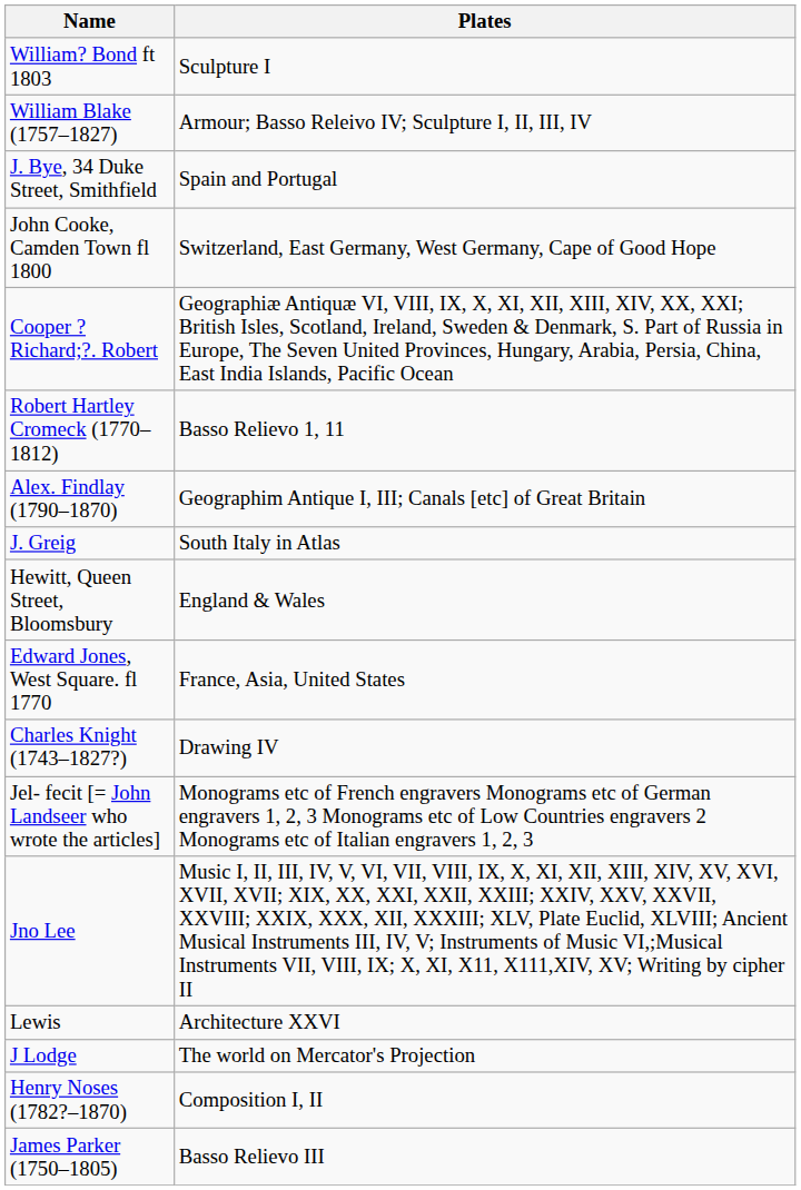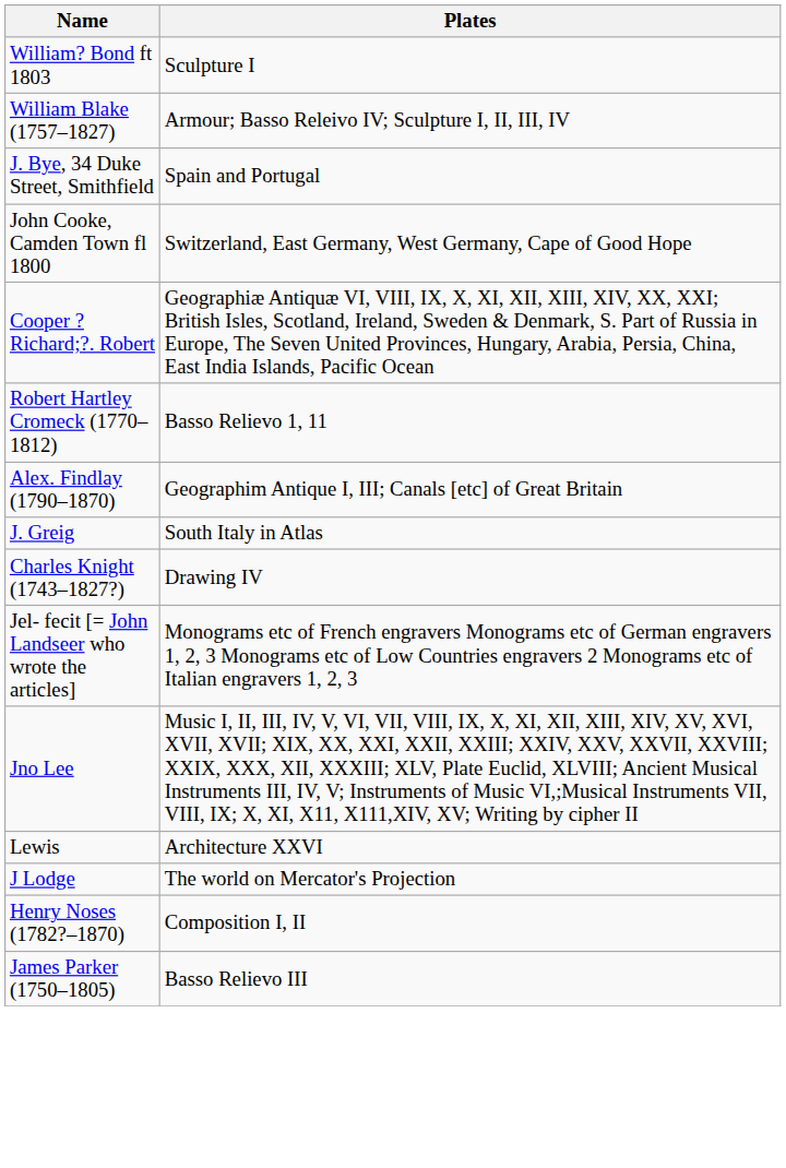 <table class="wikitable">
 <tr>
 <th>Name</th>
 <th>Plates</th>
 </tr>
 <tr>
 <td><a href='#'>William? Bond</a> ft 1803</td>
 <td>Sculpture I</td>
 </tr>
 <tr>
 <td><a href='#'>William Blake</a> (1757–1827)</td>
 <td>Armour; Basso Releivo IV; Sculpture I, II, III, IV</td>
 </tr>
 <tr>
 <td><a href='#'>J. Bye</a>, 34 Duke Street, Smithfield</td>
 <td>Spain and Portugal</td>
 </tr>
 <tr>
 <td>John Cooke, Camden Town fl 1800</td>
 <td>Switzerland, East Germany, West Germany, Cape of Good Hope</td>
 </tr>
 <tr>
 <td><a href='#'>Cooper ?Richard;?. Robert</a></td>
 <td>Geographiæ Antiquæ VI, VIII, IX, X, XI, XII, XIII, XIV, XX, XXI;	British Isles,	Scotland, Ireland, Sweden & Denmark, S. Part of Russia in Europe, The Seven United Provinces, Hungary, Arabia, Persia, China, East India Islands,	Pacific Ocean</td>
 </tr>
 <tr>
 <td><a href='#'>Robert Hartley Cromeck</a> (1770–1812)</td>
 <td>Basso Relievo 1, 11</td>
 </tr>
 <tr>
 <td><a href='#'>Alex. Findlay</a> (1790–1870)</td>
 <td>Geographim Antique I, III; Canals [etc] of Great Britain</td>
 </tr>
 <tr>
 <td><a href='#'>J. Greig</a></td>
 <td>South Italy in Atlas</td>
 </tr>
 <tr>
-<td>Hewitt, Queen Street, Bloomsbury</td>
-<td>England & Wales</td>
-</tr>
-<tr>
-<td><a href='#'>Edward Jones</a>, West Square. fl 1770</td>
-<td>France, Asia, United States</td>
-</tr>
-<tr>
 <td><a href='#'>Charles Knight</a> (1743–1827?)</td>
 <td>Drawing IV</td>
 </tr>
 <tr>
 <td>Jel- fecit [= <a href='#'>John Landseer</a> who wrote the articles]</td>
 <td>Monograms etc of French engravers	Monograms etc of German engravers 1, 2, 3 	Monograms etc of Low Countries engravers 2	Monograms etc of Italian engravers 1, 2, 3</td>
 </tr>
 <tr>
 <td><a href='#'>Jno Lee</a></td>
 <td>Music I, II, III, IV, V, VI, VII, VIII, IX, X, XI, XII,	 XIII, XIV, XV, XVI, XVII, XVII; XIX, XX, XXI, XXII, XXIII; XXIV, XXV, XXVII, XXVIII; XXIX, XXX, XII, XXXIII; XLV, 	Plate Euclid, XLVIII; Ancient Musical Instruments III, IV, V;	Instruments of Music VI,;Musical Instruments VII, VIII, IX; X, XI, X11, X111,XIV, XV; Writing by cipher II</td>
 </tr>
 <tr>
 <td>Lewis</td>
 <td>Architecture XXVI</td>
 </tr>
 <tr>
 <td><a href='#'>J Lodge</a></td>
 <td>The world on Mercator's Projection</td>
 </tr>
 <tr>
 <td><a href='#'>Henry Noses</a> (1782?–1870)</td>
 <td>Composition I, II</td>
 </tr>
 <tr>
 <td><a href='#'>James Parker</a> (1750–1805)</td>
 <td>Basso Relievo III</td>
 </tr>
 </table>
